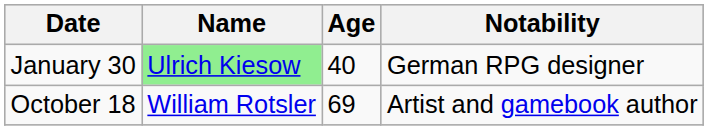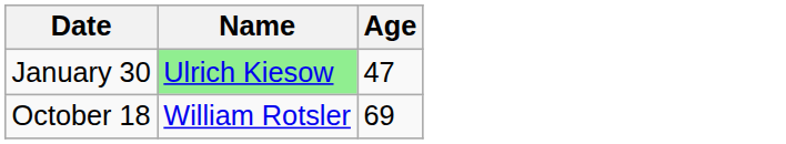 <table class="wikitable">
 <tr>
 <th>Date</th>
 <th>Name</th>
 <th>Age</th>
-<th>Notability</th>
 </tr>
 <tr>
 <td>January 30</td>
 <td style="background: lightgreen;"><a href='#'>Ulrich Kiesow</a></td>
-<td>40</td>
-<td>German RPG designer</td>
+<td>47</td>
 </tr>
 <tr>
 <td>October 18</td>
 <td><a href='#'>William Rotsler</a></td>
 <td>69</td>
-<td>Artist and <a href='#'>gamebook</a> author</td>
 </tr>
 </table>
